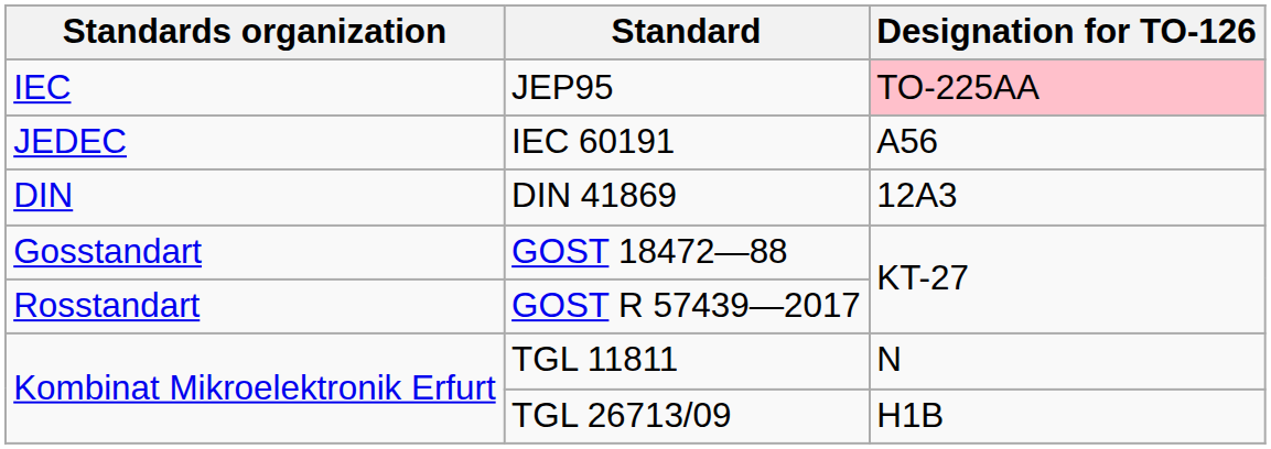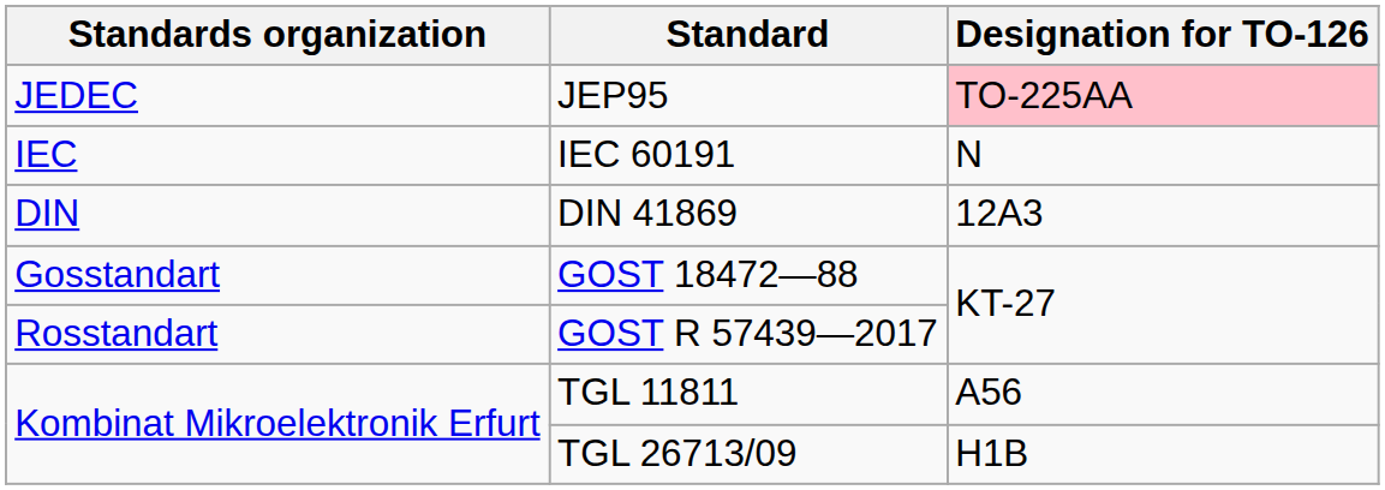 <table class="wikitable sortable">
 <tr>
 <th>Standards organization</th>
 <th>Standard</th>
 <th>Designation for TO-126</th>
 </tr>
 <tr>
-<td><a href='#'>IEC</a></td>
+<td><a href='#'>JEDEC</a></td>
 <td>JEP95</td>
 <td style="background: pink;">TO-225AA</td>
 </tr>
 <tr>
-<td><a href='#'>JEDEC</a></td>
+<td><a href='#'>IEC</a></td>
 <td>IEC 60191</td>
-<td>A56</td>
+<td>N</td>
 </tr>
 <tr>
 <td><a href='#'>DIN</a></td>
 <td>DIN 41869</td>
 <td>12A3</td>
 </tr>
 <tr>
 <td><a href='#'>Gosstandart</a></td>
 <td><a href='#'>GOST</a> 18472—88</td>
 <td rowspan=2>KT-27</td>
 </tr>
 <tr>
 <td><a href='#'>Rosstandart</a></td>
 <td><a href='#'>GOST</a> R 57439—2017</td>
 </tr>
 <tr>
 <td rowspan=2><a href='#'>Kombinat Mikroelektronik Erfurt</a></td>
 <td>TGL 11811</td>
-<td>N</td>
+<td>A56</td>
 </tr>
 <tr>
 <td>TGL 26713/09</td>
 <td>H1B</td>
 </tr>
 </table>
